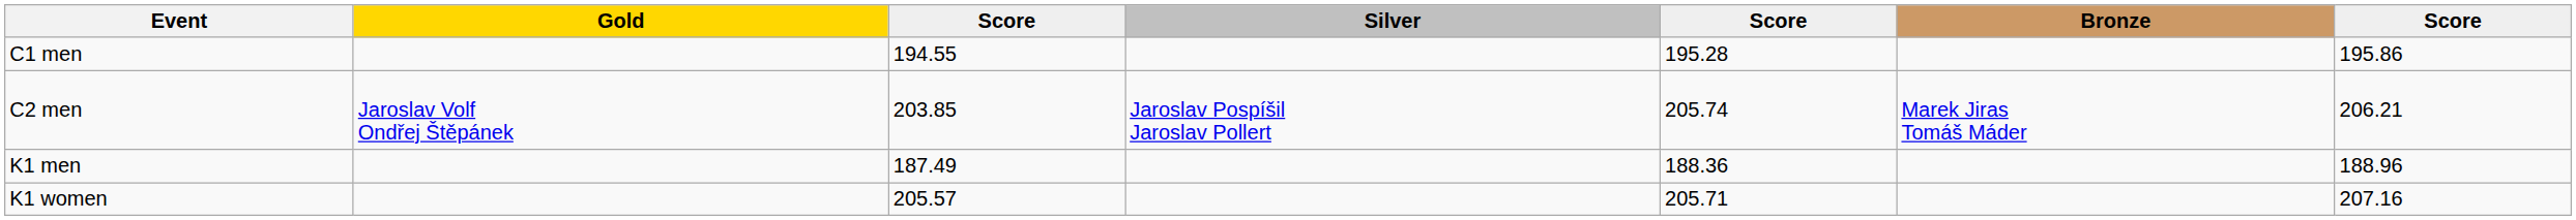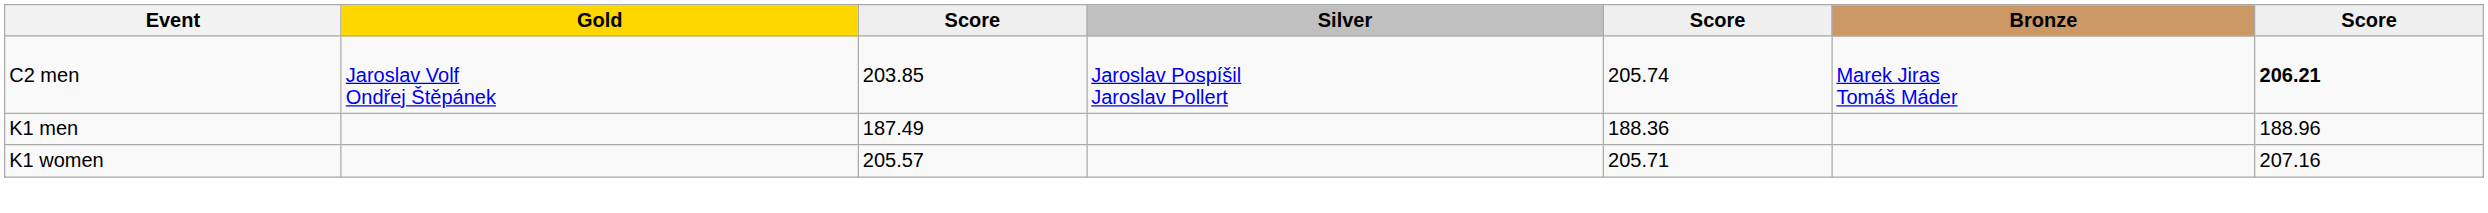 <table class="wikitable" width=100%>
 <tr>
 <th>Event</th>
 <td align=center bgcolor="gold"><strong>Gold</strong></td>
 <td align=center bgcolor="EFEFEF"><strong>Score</strong></td>
 <td align=center bgcolor="silver"><strong>Silver</strong></td>
 <td align=center bgcolor="EFEFEF"><strong>Score</strong></td>
 <td align=center bgcolor="CC9966"><strong>Bronze</strong></td>
 <td align=center bgcolor="EFEFEF"><strong>Score</strong></td>
 </tr>
 <tr>
-<td>C1 men</td>
-<td></td>
-<td>194.55</td>
-<td></td>
-<td>195.28</td>
-<td></td>
-<td>195.86</td>
-</tr>
-<tr>
 <td>C2 men</td>
 <td><br><a href='#'>Jaroslav Volf</a><br><a href='#'>Ondřej Štěpánek</a></td>
 <td>203.85</td>
 <td><br><a href='#'>Jaroslav Pospíšil</a><br><a href='#'>Jaroslav Pollert</a></td>
 <td>205.74</td>
 <td><br><a href='#'>Marek Jiras</a><br><a href='#'>Tomáš Máder</a></td>
-<td>206.21</td>
+<td><strong>206.21</strong></td>
 </tr>
 <tr>
 <td>K1 men</td>
 <td></td>
 <td>187.49</td>
 <td></td>
 <td>188.36</td>
 <td></td>
 <td>188.96</td>
 </tr>
 <tr>
 <td>K1 women</td>
 <td></td>
 <td>205.57</td>
 <td></td>
 <td>205.71</td>
 <td></td>
 <td>207.16</td>
 </tr>
 </table>
